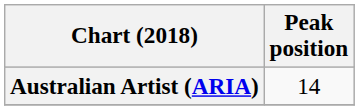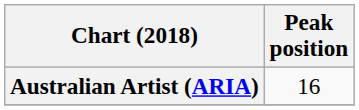 <table class="wikitable sortable plainrowheaders" style="text-align:center">
 <tr>
 <th scope="col">Chart (2018)</th>
 <th scope="col">Peak<br>position</th>
 </tr>
 <tr>
 <th scope="row">Australian Artist (<a href='#'>ARIA</a>) </th>
-<td>14</td>
+<td>16</td>
 </tr>
 <tr>
 </tr>
 </table>
